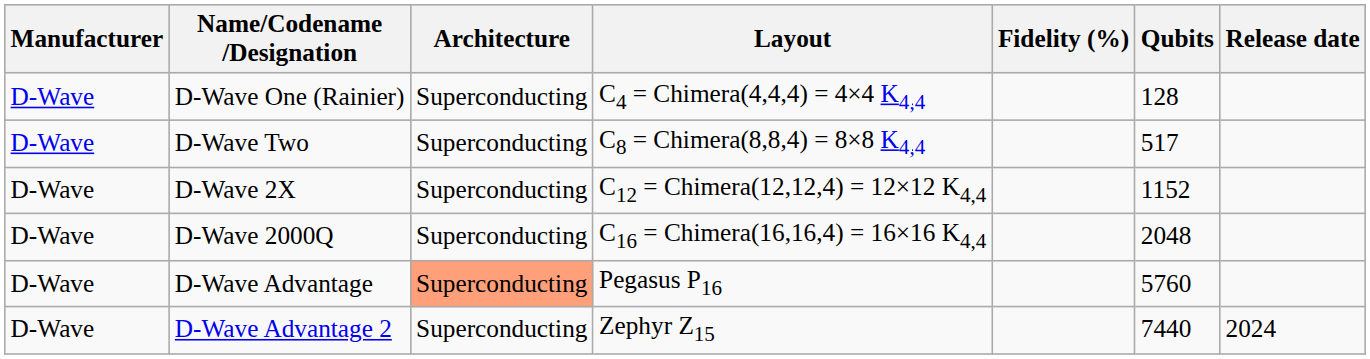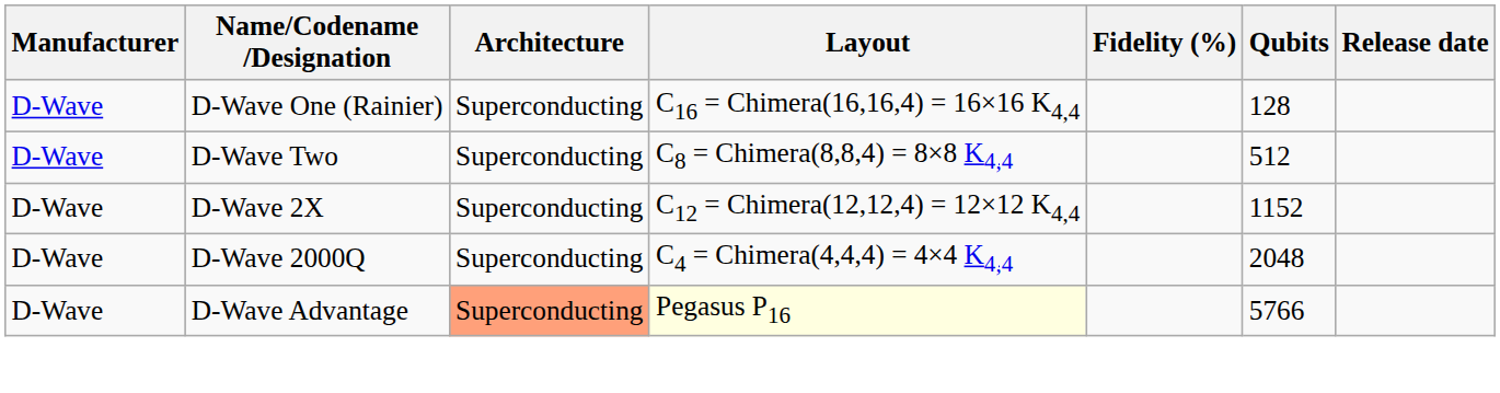 <table class="wikitable sortable">
 <tr>
 <th>Manufacturer</th>
 <th>Name/Codename<br>/Designation</th>
 <th>Architecture</th>
 <th>Layout</th>
 <th>Fidelity (%)</th>
 <th>Qubits</th>
 <th>Release date</th>
 </tr>
 <tr>
 <td><a href='#'>D-Wave</a></td>
 <td>D-Wave One (Rainier)</td>
 <td>Superconducting</td>
-<td>C<sub>4</sub> = Chimera(4,4,4) = 4×4 <a href='#'>K<sub>4,4</sub></a></td>
+<td>C<sub>16</sub> = Chimera(16,16,4) = 16×16 K<sub>4,4</sub></td>
 <td></td>
 <td>128</td>
 <td></td>
 </tr>
 <tr>
 <td><a href='#'>D-Wave</a></td>
 <td>D-Wave Two</td>
 <td>Superconducting</td>
 <td>C<sub>8</sub> = Chimera(8,8,4) = 8×8 <a href='#'>K<sub>4,4</sub></a></td>
 <td></td>
-<td>517</td>
+<td>512</td>
 <td></td>
 </tr>
 <tr>
 <td>D-Wave</td>
 <td>D-Wave 2X</td>
 <td>Superconducting</td>
 <td>C<sub>12</sub> = Chimera(12,12,4) = 12×12 K<sub>4,4</sub></td>
 <td></td>
 <td>1152</td>
 <td></td>
 </tr>
 <tr>
 <td>D-Wave</td>
 <td>D-Wave 2000Q</td>
 <td>Superconducting</td>
-<td>C<sub>16</sub> = Chimera(16,16,4) = 16×16 K<sub>4,4</sub></td>
+<td>C<sub>4</sub> = Chimera(4,4,4) = 4×4 <a href='#'>K<sub>4,4</sub></a></td>
 <td></td>
 <td>2048</td>
 <td></td>
 </tr>
 <tr>
 <td>D-Wave</td>
 <td>D-Wave Advantage</td>
 <td style="background: lightsalmon;">Superconducting</td>
-<td>Pegasus P<sub>16</sub></td>
+<td style="background: lightyellow;">Pegasus P<sub>16</sub></td>
 <td></td>
-<td>5760</td>
+<td>5766</td>
 <td></td>
 </tr>
-<tr>
-<td>D-Wave</td>
-<td><a href='#'>D-Wave Advantage 2</a></td>
-<td>Superconducting</td>
-<td>Zephyr Z<sub>15</sub></td>
-<td></td>
-<td>7440</td>
-<td>2024</td>
-</tr>
 </table>
